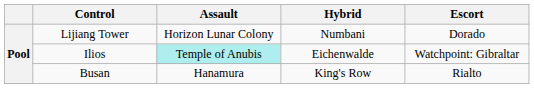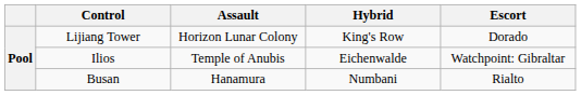 <table class="wikitable" style="text-align: center; font-size: 95%;">
 <tr>
 <th></th>
 <th style="width: 150px;">Control</th>
 <th style="width: 150px;">Assault</th>
 <th style="width: 150px;">Hybrid</th>
 <th style="width: 150px;">Escort</th>
 </tr>
 <tr>
 <th rowspan="3">Pool</th>
 <td>Lijiang Tower</td>
 <td>Horizon Lunar Colony</td>
-<td>Numbani</td>
+<td>King's Row</td>
 <td>Dorado</td>
 </tr>
 <tr>
 <td>Ilios</td>
-<td style="background: paleturquoise;">Temple of Anubis</td>
+<td>Temple of Anubis</td>
 <td>Eichenwalde</td>
 <td>Watchpoint: Gibraltar</td>
 </tr>
 <tr>
 <td>Busan</td>
 <td>Hanamura</td>
-<td>King's Row</td>
+<td>Numbani</td>
 <td>Rialto</td>
 </tr>
 </table>
